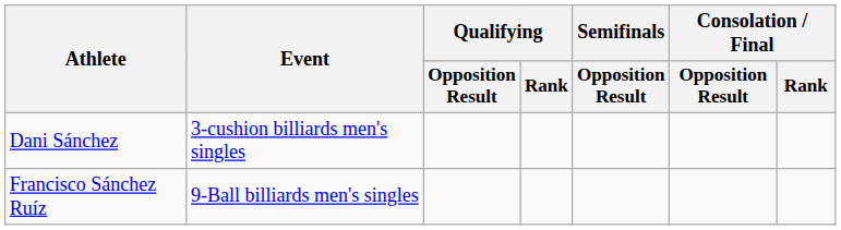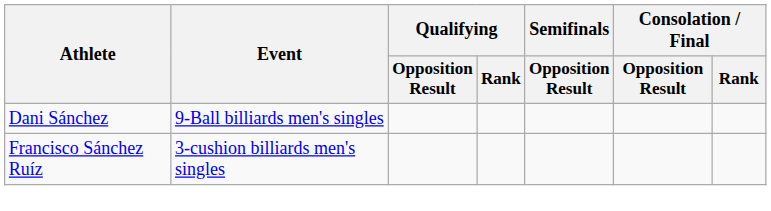 <table class="wikitable" style="font-size:90%;">
 <tr>
 <th rowspan=2>Athlete</th>
 <th rowspan=2>Event</th>
 <th colspan=2>Qualifying</th>
 <th>Semifinals</th>
 <th colspan=2>Consolation / Final</th>
 </tr>
 <tr style="font-size:95%">
 <th>Opposition<br>Result</th>
 <th>Rank</th>
 <th>Opposition<br>Result</th>
 <th>Opposition<br>Result</th>
 <th>Rank</th>
 </tr>
 <tr align=center>
 <td align=left><a href='#'>Dani Sánchez</a></td>
-<td align=left><a href='#'>3-cushion billiards men's singles</a></td>
+<td align=left><a href='#'>9-Ball billiards men's singles</a></td>
 <td></td>
 <td></td>
 <td></td>
 <td></td>
 <td></td>
 </tr>
 <tr align=center>
 <td align=left><a href='#'>Francisco Sánchez Ruíz</a></td>
-<td align=left><a href='#'>9-Ball billiards men's singles</a></td>
+<td align=left><a href='#'>3-cushion billiards men's singles</a></td>
 <td></td>
 <td></td>
 <td></td>
 <td></td>
 <td></td>
 </tr>
 </table>
